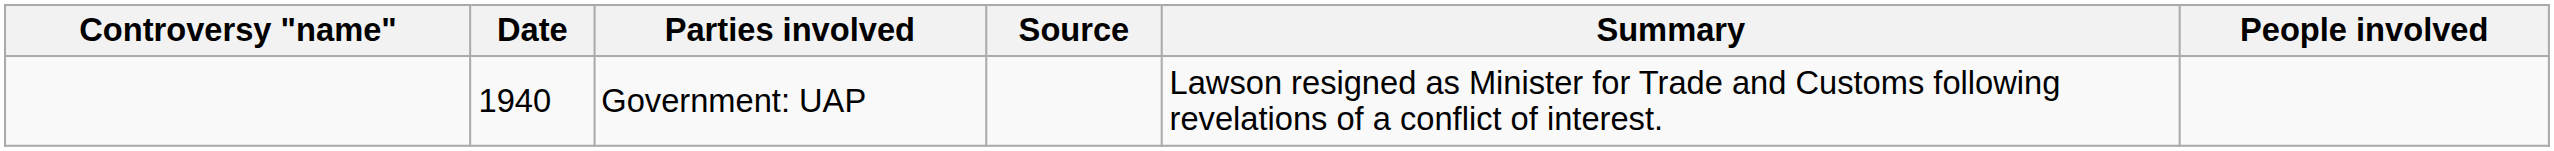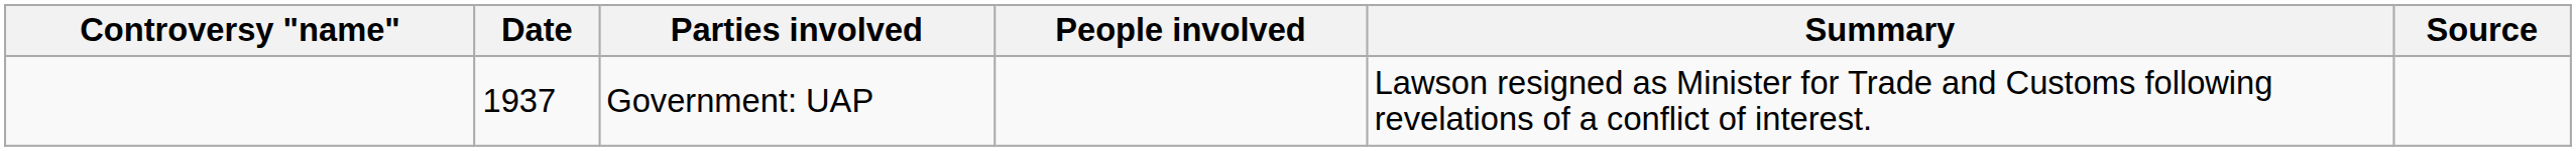 <table Class="wikitable sortable">
 <tr>
 <th>Controversy "name"<br></th>
 <th>Date<br></th>
 <th>Parties involved<br></th>
+<th>People involved<br></th>
+<th width=40%>Summary<br></th>
 <th>Source<br></th>
-<th width=40%>Summary<br></th>
-<th>People involved<br></th>
 </tr>
 <tr>
 <td></td>
-<td>1940</td>
+<td>1937</td>
 <td>Government: UAP</td>
 <td></td>
 <td>Lawson resigned as Minister for Trade and Customs following revelations of a conflict of interest.</td>
 <td></td>
 </tr>
 </table>
